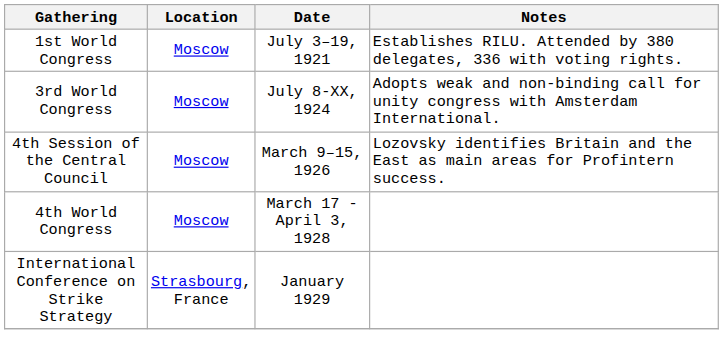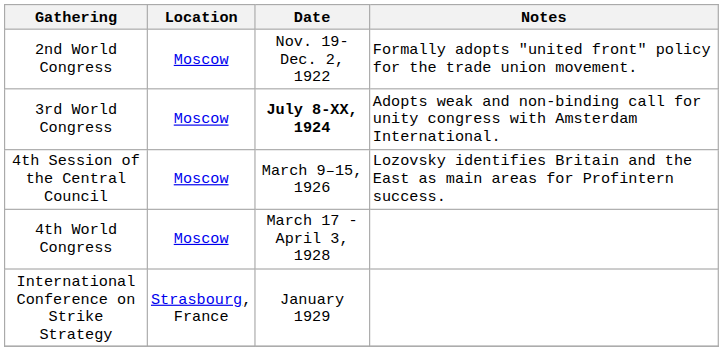 <table class="wikitable" border="1" style="Background:#ffffff">
 <tr>
 <th width=20%>Gathering</th>
 <th width=14%>Location</th>
 <th width=16%>Date</th>
 <th>Notes</th>
 </tr>
 <tr>
-<td align="center">1st World Congress</td>
+<td align="center">2nd World Congress</td>
 <td align="center"><a href='#'>Moscow</a></td>
-<td align="center">July 3–19, 1921</td>
-<td>Establishes RILU. Attended by 380 delegates, 336 with voting rights.</td>
+<td align="center">Nov. 19-Dec. 2, 1922</td>
+<td>Formally adopts "united front" policy for the trade union movement.</td>
 </tr>
 <tr>
 <td align="center">3rd World Congress</td>
 <td align="center"><a href='#'>Moscow</a></td>
-<td align="center">July 8-XX, 1924</td>
+<td align="center"><strong>July 8-XX, 1924</strong></td>
 <td>Adopts weak and non-binding call for unity congress with Amsterdam International.</td>
 </tr>
 <tr>
 <td align="center">4th Session of the Central Council</td>
 <td align="center"><a href='#'>Moscow</a></td>
 <td align="center">March 9–15, 1926</td>
 <td>Lozovsky identifies Britain and the East as main areas for Profintern success.</td>
 </tr>
 <tr>
 <td align="center">4th World Congress</td>
 <td align="center"><a href='#'>Moscow</a></td>
 <td align="center">March 17 - April 3, 1928</td>
 <td></td>
 </tr>
 <tr>
 <td align="center">International Conference on Strike Strategy</td>
 <td align="center"><a href='#'>Strasbourg</a>, France</td>
 <td align="center">January 1929</td>
 <td></td>
 </tr>
 <tr>
 </tr>
 </table>
